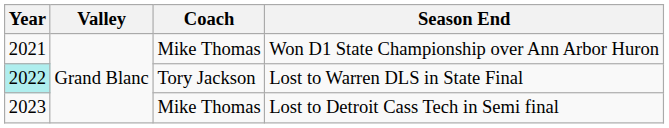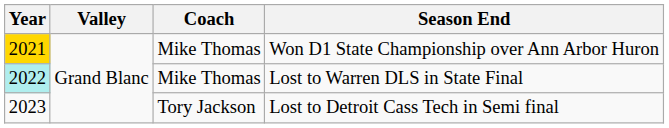 <table class="wikitable mw-collapsible mw-collapsed">
 <tr>
 <th>Year</th>
 <th>Valley</th>
 <th>Coach</th>
 <th>Season End</th>
 </tr>
 <tr>
-<td>2021</td>
+<td style="background: gold;">2021</td>
 <td rowspan="3">Grand Blanc</td>
 <td>Mike Thomas</td>
 <td>Won D1 State Championship over Ann Arbor Huron</td>
 </tr>
 <tr>
 <td style="background: paleturquoise;">2022</td>
-<td>Tory Jackson</td>
+<td>Mike Thomas</td>
 <td>Lost to Warren DLS in State Final</td>
 </tr>
 <tr>
 <td>2023</td>
-<td>Mike Thomas</td>
+<td>Tory Jackson</td>
 <td>Lost to Detroit Cass Tech in Semi final</td>
 </tr>
 </table>
